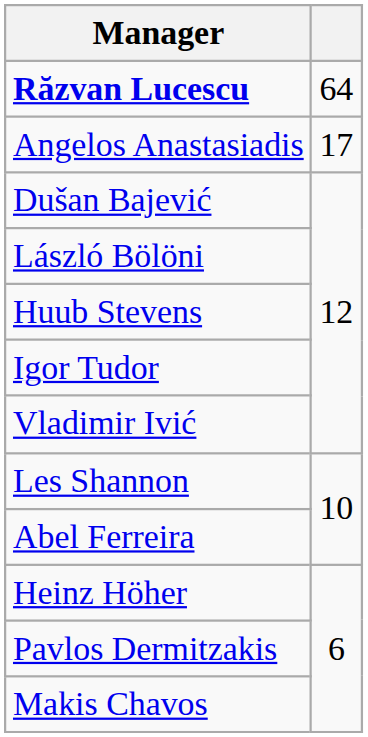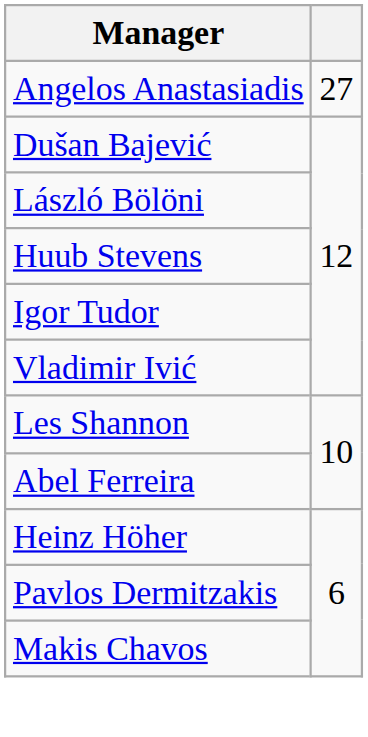 <table class="wikitable" style="text-align: left; font-size:95%">
 <tr>
 <th>Manager</th>
 <th></th>
 </tr>
 <tr>
-<td> <strong><a href='#'>Răzvan Lucescu</a></strong></td>
-<td align=center>64</td>
-</tr>
-<tr>
 <td> <a href='#'>Angelos Anastasiadis</a></td>
-<td align=center>17</td>
+<td align=center>27</td>
 </tr>
 <tr>
 <td> <a href='#'>Dušan Bajević</a></td>
 <td align=center rowspan=5>12</td>
 </tr>
 <tr>
 <td> <a href='#'>László Bölöni</a></td>
 </tr>
 <tr>
 <td> <a href='#'>Huub Stevens</a></td>
 </tr>
 <tr>
 <td> <a href='#'>Igor Tudor</a></td>
 </tr>
 <tr>
 <td> <a href='#'>Vladimir Ivić</a></td>
 </tr>
 <tr>
 <td> <a href='#'>Les Shannon</a></td>
 <td align=center rowspan=2>10</td>
 </tr>
 <tr>
 <td> <a href='#'>Abel Ferreira</a></td>
 </tr>
 <tr>
 <td> <a href='#'>Heinz Höher</a></td>
 <td align=center rowspan=3>6</td>
 </tr>
 <tr>
 <td> <a href='#'>Pavlos Dermitzakis</a></td>
 </tr>
 <tr>
 <td> <a href='#'>Makis Chavos</a></td>
 </tr>
 </table>
